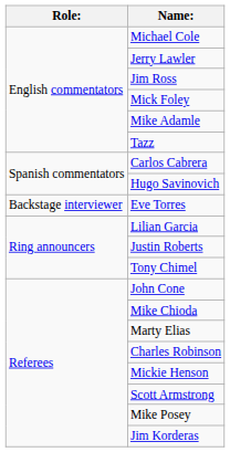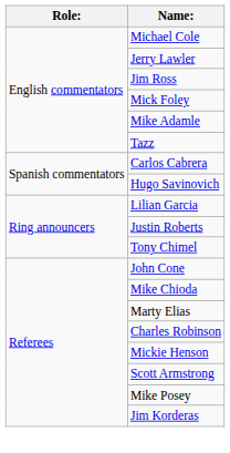 <table class=wikitable style="font-size:90%; margin: 0.5em 0 0.5em 1em; float: right; clear: right;">
 <tr>
 <th>Role:</th>
 <th>Name:</th>
 </tr>
 <tr>
 <td rowspan=6>English <a href='#'>commentators</a></td>
 <td><a href='#'>Michael Cole</a> </td>
 </tr>
 <tr>
 <td><a href='#'>Jerry Lawler</a> </td>
 </tr>
 <tr>
 <td><a href='#'>Jim Ross</a> </td>
 </tr>
 <tr>
 <td><a href='#'>Mick Foley</a> </td>
 </tr>
 <tr>
 <td><a href='#'>Mike Adamle</a> </td>
 </tr>
 <tr>
 <td><a href='#'>Tazz</a> </td>
 </tr>
 <tr>
 <td rowspan=2>Spanish commentators</td>
 <td><a href='#'>Carlos Cabrera</a></td>
 </tr>
 <tr>
 <td><a href='#'>Hugo Savinovich</a></td>
-</tr>
-<tr>
-<td>Backstage <a href='#'>interviewer</a></td>
-<td><a href='#'>Eve Torres</a></td>
 </tr>
 <tr>
 <td rowspan=3><a href='#'>Ring announcers</a></td>
 <td><a href='#'>Lilian Garcia</a> </td>
 </tr>
 <tr>
 <td><a href='#'>Justin Roberts</a> </td>
 </tr>
 <tr>
 <td><a href='#'>Tony Chimel</a> </td>
 </tr>
 <tr>
 <td rowspan=8><a href='#'>Referees</a></td>
 <td><a href='#'>John Cone</a></td>
 </tr>
 <tr>
 <td><a href='#'>Mike Chioda</a></td>
 </tr>
 <tr>
 <td>Marty Elias</td>
 </tr>
 <tr>
 <td><a href='#'>Charles Robinson</a></td>
 </tr>
 <tr>
 <td><a href='#'>Mickie Henson</a></td>
 </tr>
 <tr>
 <td><a href='#'>Scott Armstrong</a></td>
 </tr>
 <tr>
 <td>Mike Posey</td>
 </tr>
 <tr>
 <td><a href='#'>Jim Korderas</a></td>
 </tr>
 </table>
